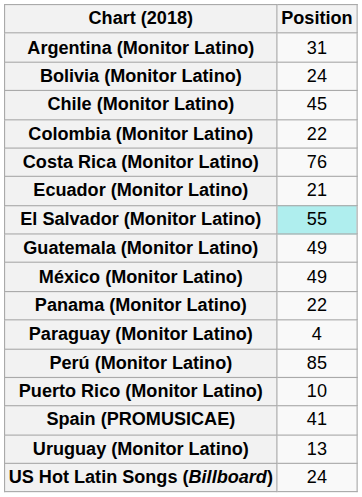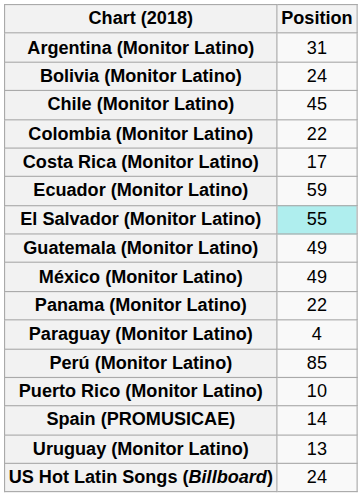 <table class="wikitable plainrowheaders sortable" style="text-align:center">
 <tr>
 <th scope="col">Chart (2018)</th>
 <th scope="col">Position</th>
 </tr>
 <tr>
 <th scope="row">Argentina (Monitor Latino)</th>
 <td>31</td>
 </tr>
 <tr>
 <th scope="row">Bolivia (Monitor Latino)</th>
 <td>24</td>
 </tr>
 <tr>
 <th scope="row">Chile (Monitor Latino)</th>
 <td>45</td>
 </tr>
 <tr>
 <th scope="row">Colombia (Monitor Latino)</th>
 <td>22</td>
 </tr>
 <tr>
 <th scope="row">Costa Rica (Monitor Latino)</th>
-<td>76</td>
+<td>17</td>
 </tr>
 <tr>
 <th scope="row">Ecuador (Monitor Latino)</th>
-<td>21</td>
+<td>59</td>
 </tr>
 <tr>
 <th scope="row">El Salvador (Monitor Latino)</th>
 <td style="background: paleturquoise;">55</td>
 </tr>
 <tr>
 <th scope="row">Guatemala (Monitor Latino)</th>
 <td>49</td>
 </tr>
 <tr>
 <th scope="row">México (Monitor Latino)</th>
 <td>49</td>
 </tr>
 <tr>
 <th scope="row">Panama (Monitor Latino)</th>
 <td>22</td>
 </tr>
 <tr>
 <th scope="row">Paraguay (Monitor Latino)</th>
 <td>4</td>
 </tr>
 <tr>
 <th scope="row">Perú (Monitor Latino)</th>
 <td>85</td>
 </tr>
 <tr>
 <th scope="row">Puerto Rico (Monitor Latino)</th>
 <td>10</td>
 </tr>
 <tr>
 <th scope="row">Spain (PROMUSICAE)</th>
-<td>41</td>
+<td>14</td>
 </tr>
 <tr>
 <th scope="row">Uruguay (Monitor Latino)</th>
 <td>13</td>
 </tr>
 <tr>
 <th scope="row">US Hot Latin Songs (<em>Billboard</em>)</th>
 <td>24</td>
 </tr>
 </table>
